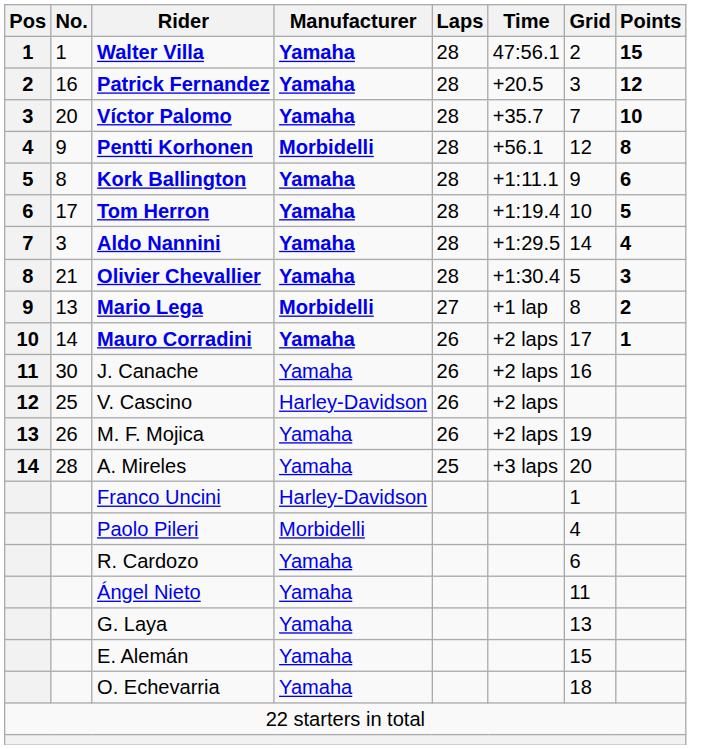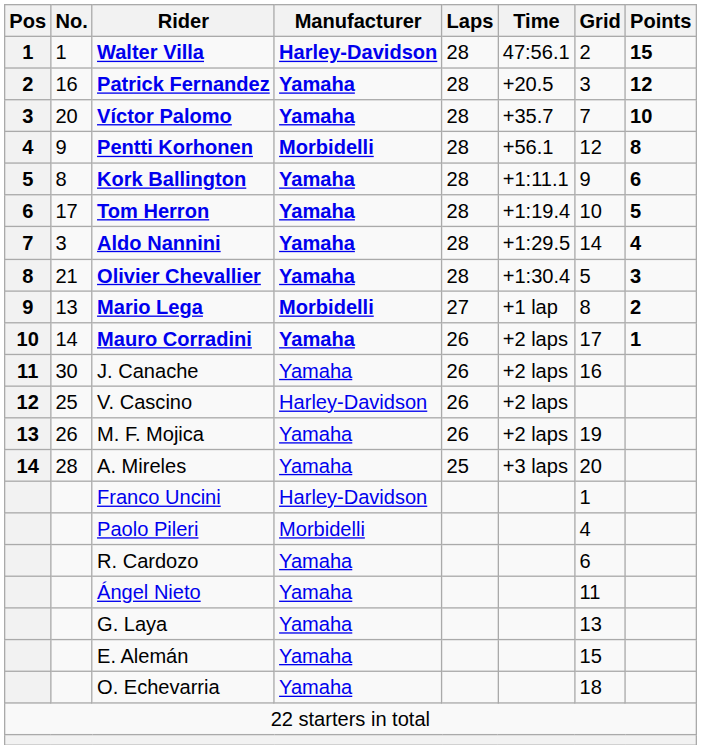 <table class="wikitable" style="font-size: 95%;">
 <tr>
 <th>Pos</th>
 <th>No.</th>
 <th>Rider</th>
 <th>Manufacturer</th>
 <th>Laps</th>
 <th>Time</th>
 <th>Grid</th>
 <th>Points</th>
 </tr>
 <tr>
 <th>1</th>
 <td>1</td>
 <td> <strong><a href='#'>Walter Villa</a></strong></td>
-<td><strong><a href='#'>Yamaha</a></strong></td>
+<td><strong><a href='#'>Harley-Davidson</a></strong></td>
 <td>28</td>
 <td>47:56.1</td>
 <td>2</td>
 <td><strong>15</strong></td>
 </tr>
 <tr>
 <th>2</th>
 <td>16</td>
 <td> <strong><a href='#'>Patrick Fernandez</a></strong></td>
 <td><strong><a href='#'>Yamaha</a></strong></td>
 <td>28</td>
 <td>+20.5</td>
 <td>3</td>
 <td><strong>12</strong></td>
 </tr>
 <tr>
 <th>3</th>
 <td>20</td>
 <td> <strong><a href='#'>Víctor Palomo</a></strong></td>
 <td><strong><a href='#'>Yamaha</a></strong></td>
 <td>28</td>
 <td>+35.7</td>
 <td>7</td>
 <td><strong>10</strong></td>
 </tr>
 <tr>
 <th>4</th>
 <td>9</td>
 <td> <strong><a href='#'>Pentti Korhonen</a></strong></td>
 <td><strong><a href='#'>Morbidelli</a></strong></td>
 <td>28</td>
 <td>+56.1</td>
 <td>12</td>
 <td><strong>8</strong></td>
 </tr>
 <tr>
 <th>5</th>
 <td>8</td>
 <td> <strong><a href='#'>Kork Ballington</a></strong></td>
 <td><strong><a href='#'>Yamaha</a></strong></td>
 <td>28</td>
 <td>+1:11.1</td>
 <td>9</td>
 <td><strong>6</strong></td>
 </tr>
 <tr>
 <th>6</th>
 <td>17</td>
 <td> <strong><a href='#'>Tom Herron</a></strong></td>
 <td><strong><a href='#'>Yamaha</a></strong></td>
 <td>28</td>
 <td>+1:19.4</td>
 <td>10</td>
 <td><strong>5</strong></td>
 </tr>
 <tr>
 <th>7</th>
 <td>3</td>
 <td> <strong><a href='#'>Aldo Nannini</a></strong></td>
 <td><strong><a href='#'>Yamaha</a></strong></td>
 <td>28</td>
 <td>+1:29.5</td>
 <td>14</td>
 <td><strong>4</strong></td>
 </tr>
 <tr>
 <th>8</th>
 <td>21</td>
 <td> <strong><a href='#'>Olivier Chevallier</a></strong></td>
 <td><strong><a href='#'>Yamaha</a></strong></td>
 <td>28</td>
 <td>+1:30.4</td>
 <td>5</td>
 <td><strong>3</strong></td>
 </tr>
 <tr>
 <th>9</th>
 <td>13</td>
 <td> <strong><a href='#'>Mario Lega</a></strong></td>
 <td><strong><a href='#'>Morbidelli</a></strong></td>
 <td>27</td>
 <td>+1 lap</td>
 <td>8</td>
 <td><strong>2</strong></td>
 </tr>
 <tr>
 <th>10</th>
 <td>14</td>
 <td> <strong><a href='#'>Mauro Corradini</a></strong></td>
 <td><strong><a href='#'>Yamaha</a></strong></td>
 <td>26</td>
 <td>+2 laps</td>
 <td>17</td>
 <td><strong>1</strong></td>
 </tr>
 <tr>
 <th>11</th>
 <td>30</td>
 <td> J. Canache</td>
 <td><a href='#'>Yamaha</a></td>
 <td>26</td>
 <td>+2 laps</td>
 <td>16</td>
 <td></td>
 </tr>
 <tr>
 <th>12</th>
 <td>25</td>
 <td> V. Cascino</td>
 <td><a href='#'>Harley-Davidson</a></td>
 <td>26</td>
 <td>+2 laps</td>
 <td></td>
 <td></td>
 </tr>
 <tr>
 <th>13</th>
 <td>26</td>
 <td> M. F. Mojica</td>
 <td><a href='#'>Yamaha</a></td>
 <td>26</td>
 <td>+2 laps</td>
 <td>19</td>
 <td></td>
 </tr>
 <tr>
 <th>14</th>
 <td>28</td>
 <td> A. Mireles</td>
 <td><a href='#'>Yamaha</a></td>
 <td>25</td>
 <td>+3 laps</td>
 <td>20</td>
 <td></td>
 </tr>
 <tr>
 <th></th>
 <td></td>
 <td> <a href='#'>Franco Uncini</a></td>
 <td><a href='#'>Harley-Davidson</a></td>
 <td></td>
 <td></td>
 <td>1</td>
 <td></td>
 </tr>
 <tr>
 <th></th>
 <td></td>
 <td> <a href='#'>Paolo Pileri</a></td>
 <td><a href='#'>Morbidelli</a></td>
 <td></td>
 <td></td>
 <td>4</td>
 <td></td>
 </tr>
 <tr>
 <th></th>
 <td></td>
 <td> R. Cardozo</td>
 <td><a href='#'>Yamaha</a></td>
 <td></td>
 <td></td>
 <td>6</td>
 <td></td>
 </tr>
 <tr>
 <th></th>
 <td></td>
 <td> <a href='#'>Ángel Nieto</a></td>
 <td><a href='#'>Yamaha</a></td>
 <td></td>
 <td></td>
 <td>11</td>
 <td></td>
 </tr>
 <tr>
 <th></th>
 <td></td>
 <td> G. Laya</td>
 <td><a href='#'>Yamaha</a></td>
 <td></td>
 <td></td>
 <td>13</td>
 <td></td>
 </tr>
 <tr>
 <th></th>
 <td></td>
 <td> E. Alemán</td>
 <td><a href='#'>Yamaha</a></td>
 <td></td>
 <td></td>
 <td>15</td>
 <td></td>
 </tr>
 <tr>
 <th></th>
 <td></td>
 <td> O. Echevarria</td>
 <td><a href='#'>Yamaha</a></td>
 <td></td>
 <td></td>
 <td>18</td>
 <td></td>
 </tr>
 <tr>
 <td colspan=8 align=center>22 starters in total</td>
 </tr>
 <tr>
 <th colspan=8></th>
 </tr>
 </table>
